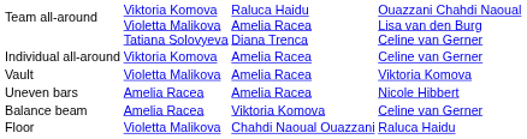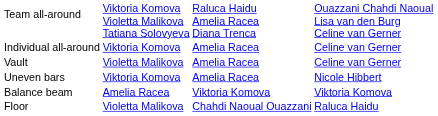 <table>
 <tr>
 <td>Team all-around</td>
 <td><br><a href='#'>Viktoria Komova</a><br><a href='#'>Violetta Malikova</a><br><a href='#'>Tatiana Solovyeva</a></td>
 <td><br><a href='#'>Raluca Haidu</a><br><a href='#'>Amelia Racea</a><br><a href='#'>Diana Trenca</a></td>
 <td><br><a href='#'>Ouazzani Chahdi Naoual</a><br><a href='#'>Lisa van den Burg</a><br><a href='#'>Celine van Gerner</a></td>
 </tr>
 <tr>
 <td>Individual all-around</td>
 <td><a href='#'>Viktoria Komova</a> <br> </td>
 <td><a href='#'>Amelia Racea</a> <br> </td>
 <td><a href='#'>Celine van Gerner</a> <br> </td>
 </tr>
 <tr>
 <td>Vault</td>
 <td><a href='#'>Violetta Malikova</a> <br> </td>
 <td><a href='#'>Amelia Racea</a> <br> </td>
-<td><a href='#'>Viktoria Komova</a> <br> </td>
+<td><a href='#'>Celine van Gerner</a> <br> </td>
 </tr>
 <tr>
 <td>Uneven bars</td>
-<td><a href='#'>Amelia Racea</a> <br> </td>
+<td><a href='#'>Viktoria Komova</a> <br> </td>
 <td><a href='#'>Amelia Racea</a> <br> </td>
 <td><a href='#'>Nicole Hibbert</a> <br> </td>
 </tr>
 <tr>
 <td>Balance beam</td>
 <td><a href='#'>Amelia Racea</a> <br> </td>
 <td><a href='#'>Viktoria Komova</a> <br> </td>
-<td><a href='#'>Celine van Gerner</a> <br> </td>
+<td><a href='#'>Viktoria Komova</a> <br> </td>
 </tr>
 <tr>
 <td>Floor</td>
 <td><a href='#'>Violetta Malikova</a> <br> </td>
 <td><a href='#'>Chahdi Naoual Ouazzani</a> <br> </td>
 <td><a href='#'>Raluca Haidu</a> <br> </td>
 </tr>
 </table>
